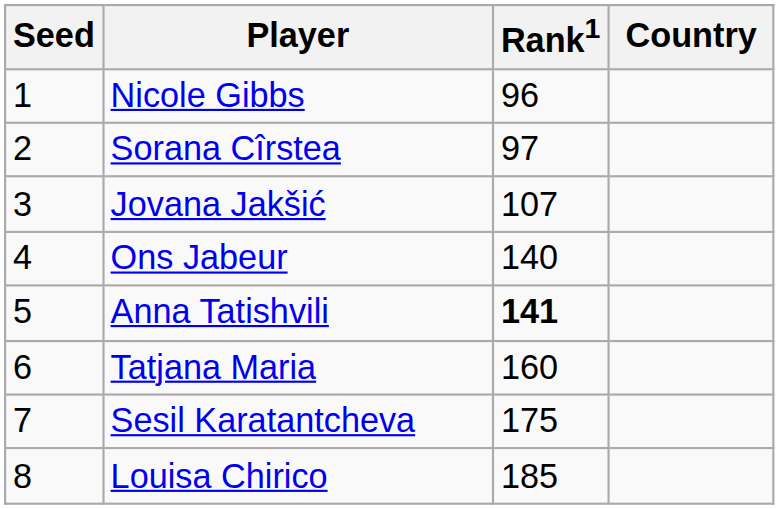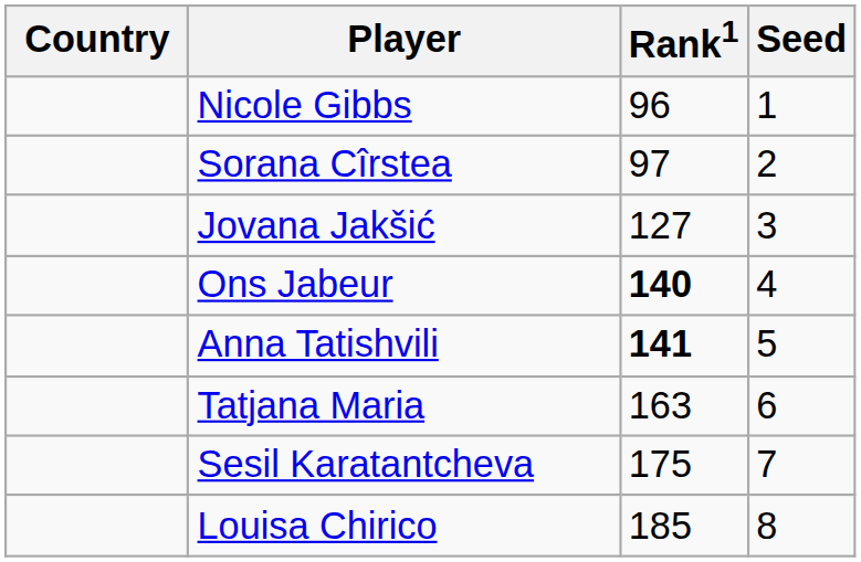 <table class="sortable wikitable">
 <tr>
-<th>Seed</th>
+<th width="70">Country</th>
 <th width="175">Player</th>
 <th>Rank<sup>1</sup></th>
-<th width="70">Country</th>
+<th>Seed</th>
 </tr>
 <tr>
-<td>1</td>
+<td></td>
 <td><a href='#'>Nicole Gibbs</a></td>
 <td>96</td>
-<td></td>
+<td>1</td>
 </tr>
 <tr>
-<td>2</td>
+<td></td>
 <td><a href='#'>Sorana Cîrstea</a></td>
 <td>97</td>
-<td></td>
+<td>2</td>
 </tr>
 <tr>
+<td></td>
+<td><a href='#'>Jovana Jakšić</a></td>
+<td>127</td>
 <td>3</td>
-<td><a href='#'>Jovana Jakšić</a></td>
-<td>107</td>
-<td></td>
 </tr>
 <tr>
+<td></td>
+<td><a href='#'>Ons Jabeur</a></td>
+<td><strong>140</strong></td>
 <td>4</td>
-<td><a href='#'>Ons Jabeur</a></td>
-<td>140</td>
-<td></td>
 </tr>
 <tr>
-<td>5</td>
+<td></td>
 <td><a href='#'>Anna Tatishvili</a></td>
 <td><strong>141</strong></td>
-<td></td>
+<td>5</td>
 </tr>
 <tr>
+<td></td>
+<td><a href='#'>Tatjana Maria</a></td>
+<td>163</td>
 <td>6</td>
-<td><a href='#'>Tatjana Maria</a></td>
-<td>160</td>
-<td></td>
 </tr>
 <tr>
-<td>7</td>
+<td></td>
 <td><a href='#'>Sesil Karatantcheva</a></td>
 <td>175</td>
-<td></td>
+<td>7</td>
 </tr>
 <tr>
-<td>8</td>
+<td></td>
 <td><a href='#'>Louisa Chirico</a></td>
 <td>185</td>
-<td></td>
+<td>8</td>
 </tr>
 </table>
